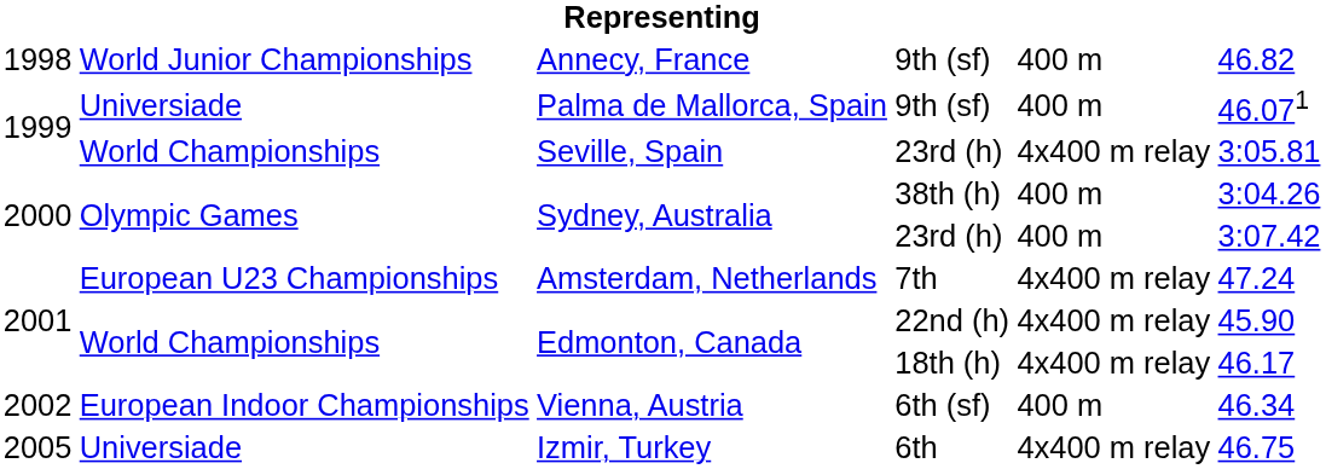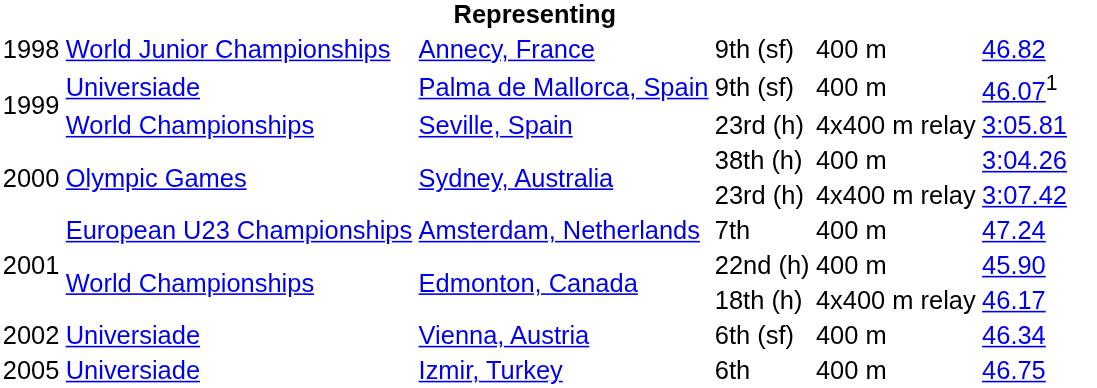 <table>
 <tr>
 <th colspan="6">Representing </th>
 </tr>
 <tr>
 <td>1998</td>
 <td><a href='#'>World Junior Championships</a></td>
 <td><a href='#'>Annecy, France</a></td>
 <td>9th (sf)</td>
 <td>400 m</td>
 <td><a href='#'>46.82</a></td>
 </tr>
 <tr>
 <td rowspan=2>1999</td>
 <td><a href='#'>Universiade</a></td>
 <td><a href='#'>Palma de Mallorca, Spain</a></td>
 <td>9th (sf)</td>
 <td>400 m</td>
 <td><a href='#'>46.07</a><sup>1</sup></td>
 </tr>
 <tr>
 <td><a href='#'>World Championships</a></td>
 <td><a href='#'>Seville, Spain</a></td>
 <td>23rd (h)</td>
 <td>4x400 m relay</td>
 <td><a href='#'>3:05.81</a></td>
 </tr>
 <tr>
 <td rowspan=2>2000</td>
 <td rowspan=2><a href='#'>Olympic Games</a></td>
 <td rowspan=2><a href='#'>Sydney, Australia</a></td>
 <td>38th (h)</td>
 <td>400 m</td>
 <td><a href='#'>3:04.26</a></td>
 </tr>
 <tr>
 <td>23rd (h)</td>
-<td>400 m</td>
+<td>4x400 m relay</td>
 <td><a href='#'>3:07.42</a></td>
 </tr>
 <tr>
 <td rowspan=3>2001</td>
 <td><a href='#'>European U23 Championships</a></td>
 <td><a href='#'>Amsterdam, Netherlands</a></td>
 <td>7th</td>
-<td>4x400 m relay</td>
+<td>400 m</td>
 <td><a href='#'>47.24</a></td>
 </tr>
 <tr>
 <td rowspan=2><a href='#'>World Championships</a></td>
 <td rowspan=2><a href='#'>Edmonton, Canada</a></td>
 <td>22nd (h)</td>
-<td>4x400 m relay</td>
+<td>400 m</td>
 <td><a href='#'>45.90</a></td>
 </tr>
 <tr>
 <td>18th (h)</td>
 <td>4x400 m relay</td>
 <td><a href='#'>46.17</a></td>
 </tr>
 <tr>
 <td>2002</td>
-<td><a href='#'>European Indoor Championships</a></td>
+<td><a href='#'>Universiade</a></td>
 <td><a href='#'>Vienna, Austria</a></td>
 <td>6th (sf)</td>
 <td>400 m</td>
 <td><a href='#'>46.34</a></td>
 </tr>
 <tr>
 <td>2005</td>
 <td><a href='#'>Universiade</a></td>
 <td><a href='#'>Izmir, Turkey</a></td>
 <td>6th</td>
-<td>4x400 m relay</td>
+<td>400 m</td>
 <td><a href='#'>46.75</a></td>
 </tr>
 </table>
